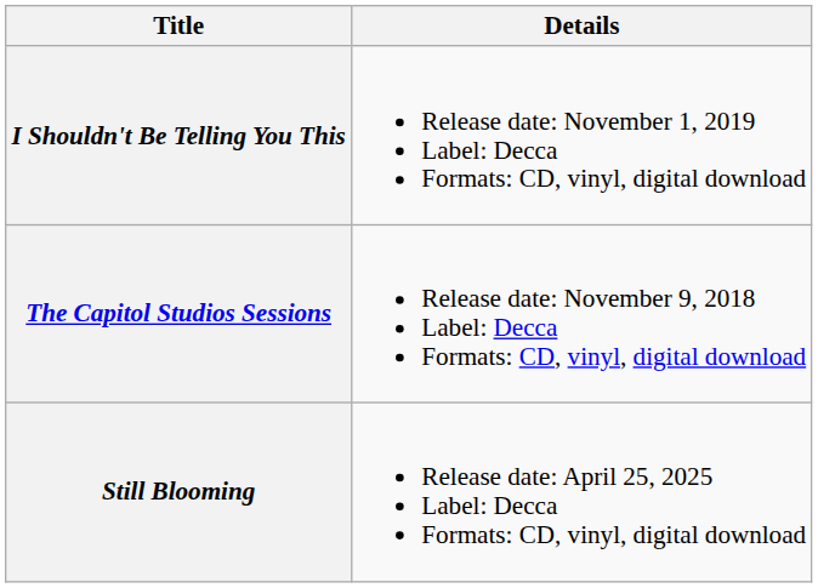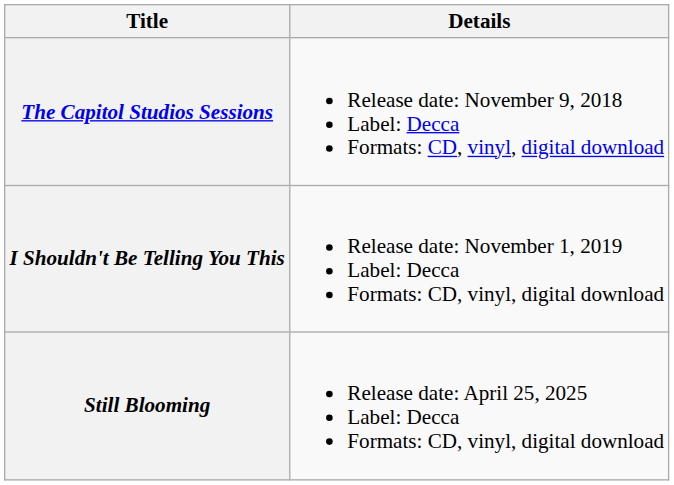 <table class="wikitable plainrowheaders">
 <tr>
 <th>Title</th>
 <th>Details</th>
 </tr>
 <tr>
+<th scope="row"><em><a href='#'>The Capitol Studios Sessions</a></em></th>
+<td><br><ul><li>Release date: November 9, 2018</li><li>Label: <a href='#'>Decca</a></li><li>Formats: <a href='#'>CD</a>, <a href='#'>vinyl</a>, <a href='#'>digital download</a></li></ul></td>
+</tr>
+<tr>
 <th scope="row"><em>I Shouldn't Be Telling You This</em></th>
 <td><br><ul><li>Release date: November 1, 2019</li><li>Label: Decca</li><li>Formats: CD, vinyl, digital download</li></ul></td>
-</tr>
-<tr>
-<th scope="row"><em><a href='#'>The Capitol Studios Sessions</a></em></th>
-<td><br><ul><li>Release date: November 9, 2018</li><li>Label: <a href='#'>Decca</a></li><li>Formats: <a href='#'>CD</a>, <a href='#'>vinyl</a>, <a href='#'>digital download</a></li></ul></td>
 </tr>
 <tr>
 <th scope="row"><em>Still Blooming</em></th>
 <td><br><ul><li>Release date: April 25, 2025</li><li>Label: Decca</li><li>Formats: CD, vinyl, digital download</li></ul></td>
 </tr>
 </table>
